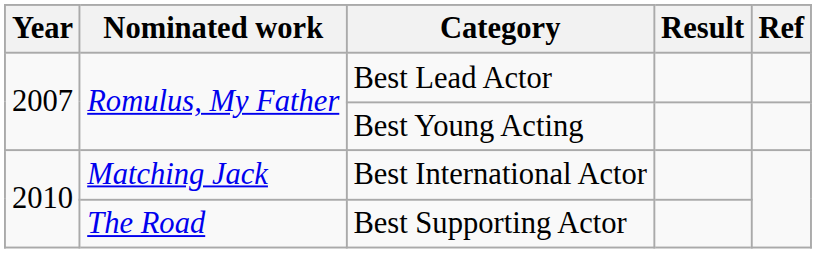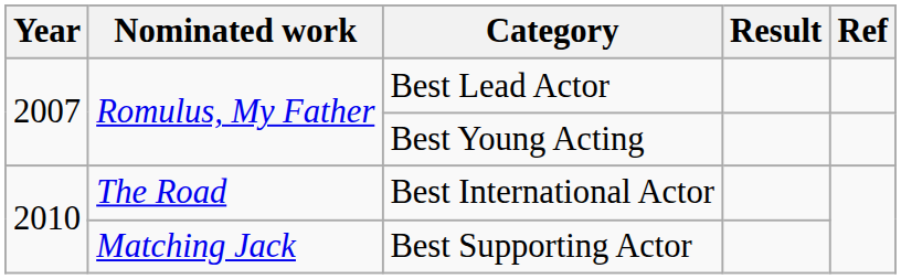 <table class="wikitable">
 <tr>
 <th>Year</th>
 <th>Nominated work</th>
 <th>Category</th>
 <th>Result</th>
 <th>Ref</th>
 </tr>
 <tr>
 <td rowspan="2">2007</td>
 <td rowspan="2"><em><a href='#'>Romulus, My Father</a></em></td>
 <td>Best Lead Actor</td>
 <td></td>
 <td></td>
 </tr>
 <tr>
 <td>Best Young Acting</td>
 <td></td>
 <td></td>
 </tr>
 <tr>
 <td rowspan="2">2010</td>
-<td><em><a href='#'>Matching Jack</a></em></td>
+<td><em><a href='#'>The Road</a></em></td>
 <td>Best International Actor</td>
 <td></td>
 <td rowspan="2"></td>
 </tr>
 <tr>
-<td><em><a href='#'>The Road</a></em></td>
+<td><em><a href='#'>Matching Jack</a></em></td>
 <td>Best Supporting Actor</td>
 <td></td>
 </tr>
 </table>
